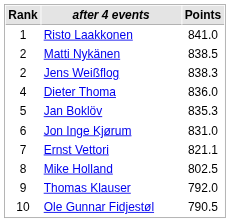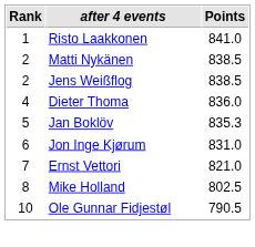 <table cellspacing="1" cellpadding="3" style="border:1px solid #AAAAAA;font-size:86%">
 <tr bgcolor="#E4E4E4">
 <th style="border-bottom:1px solid #AAAAAA" width=10>Rank</th>
 <th style="border-bottom:1px solid #AAAAAA" width=155><em>after 4 events</em></th>
 <th style="border-bottom:1px solid #AAAAAA" width=40>Points</th>
 </tr>
 <tr>
 <td align=center>1</td>
 <td> <a href='#'>Risto Laakkonen</a></td>
 <td align=center>841.0</td>
 </tr>
 <tr>
 <td align=center>2</td>
 <td> <a href='#'>Matti Nykänen</a></td>
 <td align=center>838.5</td>
 </tr>
 <tr>
 <td align=center>2</td>
 <td> <a href='#'>Jens Weißflog</a></td>
-<td align=center>838.3</td>
+<td align=center>838.5</td>
 </tr>
 <tr>
 <td align=center>4</td>
 <td> <a href='#'>Dieter Thoma</a></td>
 <td align=center>836.0</td>
 </tr>
 <tr>
 <td align=center>5</td>
 <td> <a href='#'>Jan Boklöv</a></td>
 <td align=center>835.3</td>
 </tr>
 <tr>
 <td align=center>6</td>
 <td> <a href='#'>Jon Inge Kjørum</a></td>
 <td align=center>831.0</td>
 </tr>
 <tr>
 <td align=center>7</td>
 <td> <a href='#'>Ernst Vettori</a></td>
-<td align=center>821.1</td>
+<td align=center>821.0</td>
 </tr>
 <tr>
 <td align=center>8</td>
 <td> <a href='#'>Mike Holland</a></td>
 <td align=center>802.5</td>
 </tr>
 <tr>
-<td align=center>9</td>
-<td> <a href='#'>Thomas Klauser</a></td>
-<td align=center>792.0</td>
-</tr>
-<tr>
 <td align=center>10</td>
 <td> <a href='#'>Ole Gunnar Fidjestøl</a></td>
 <td align=center>790.5</td>
 </tr>
 </table>
